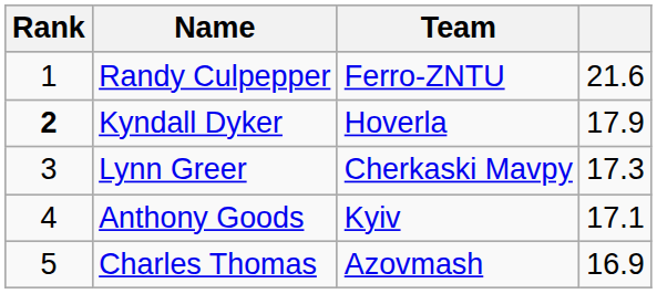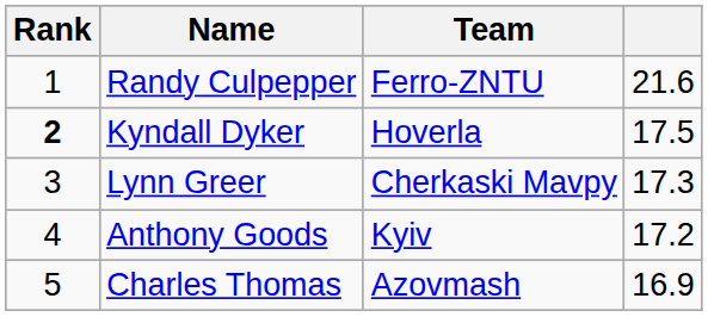 <table class="wikitable sortable" style="text-align:left;">
 <tr>
 <th>Rank</th>
 <th>Name</th>
 <th>Team</th>
 <th></th>
 </tr>
 <tr>
 <td align=center>1</td>
 <td> <a href='#'>Randy Culpepper</a></td>
 <td><a href='#'>Ferro-ZNTU</a></td>
 <td align=center>21.6</td>
 </tr>
 <tr>
 <td align=center><strong>2</strong></td>
 <td> <a href='#'>Kyndall Dyker</a></td>
 <td><a href='#'>Hoverla</a></td>
-<td align=center>17.9</td>
+<td align=center>17.5</td>
 </tr>
 <tr>
 <td align=center>3</td>
 <td> <a href='#'>Lynn Greer</a></td>
 <td><a href='#'>Cherkaski Mavpy</a></td>
 <td align=center>17.3</td>
 </tr>
 <tr>
 <td align=center>4</td>
 <td> <a href='#'>Anthony Goods</a></td>
 <td><a href='#'>Kyiv</a></td>
-<td align=center>17.1</td>
+<td align=center>17.2</td>
 </tr>
 <tr>
 <td align=center>5</td>
 <td> <a href='#'>Charles Thomas</a></td>
 <td><a href='#'>Azovmash</a></td>
 <td align=center>16.9</td>
 </tr>
 </table>
